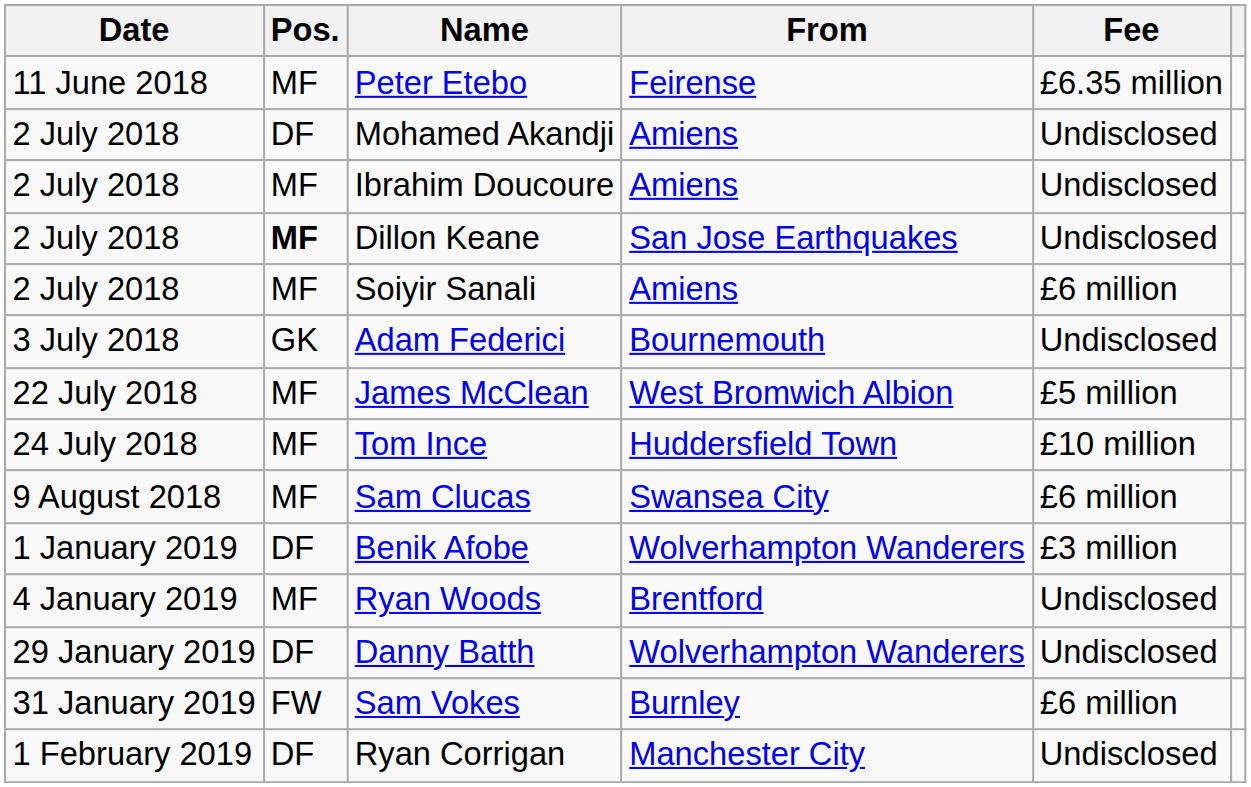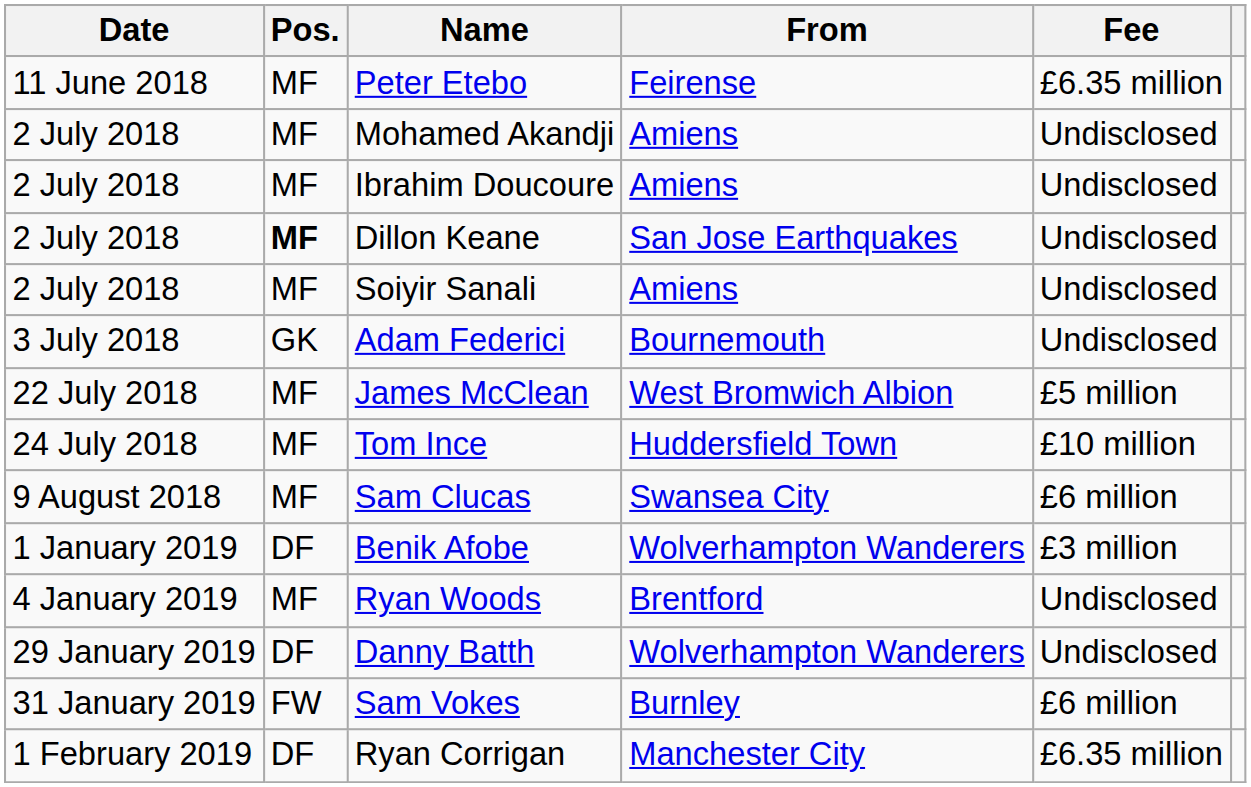 <table class="wikitable">
 <tr>
 <th>Date</th>
 <th>Pos.</th>
 <th>Name</th>
 <th>From</th>
 <th>Fee</th>
 <th></th>
 </tr>
 <tr>
 <td>11 June 2018</td>
 <td>MF</td>
 <td> <a href='#'>Peter Etebo</a></td>
 <td> <a href='#'>Feirense</a></td>
 <td>£6.35 million</td>
 <td></td>
 </tr>
 <tr>
 <td>2 July 2018</td>
-<td>DF</td>
+<td>MF</td>
 <td> Mohamed Akandji</td>
 <td> <a href='#'>Amiens</a></td>
 <td>Undisclosed</td>
 <td></td>
 </tr>
 <tr>
 <td>2 July 2018</td>
 <td>MF</td>
 <td> Ibrahim Doucoure</td>
 <td> <a href='#'>Amiens</a></td>
 <td>Undisclosed</td>
 <td></td>
 </tr>
 <tr>
 <td>2 July 2018</td>
 <td><strong>MF</strong></td>
 <td> Dillon Keane</td>
 <td> <a href='#'>San Jose Earthquakes</a></td>
 <td>Undisclosed</td>
 <td></td>
 </tr>
 <tr>
 <td>2 July 2018</td>
 <td>MF</td>
 <td> Soiyir Sanali</td>
 <td> <a href='#'>Amiens</a></td>
-<td>£6 million</td>
+<td>Undisclosed</td>
 <td></td>
 </tr>
 <tr>
 <td>3 July 2018</td>
 <td>GK</td>
 <td> <a href='#'>Adam Federici</a></td>
 <td> <a href='#'>Bournemouth</a></td>
 <td>Undisclosed</td>
 <td></td>
 </tr>
 <tr>
 <td>22 July 2018</td>
 <td>MF</td>
 <td> <a href='#'>James McClean</a></td>
 <td> <a href='#'>West Bromwich Albion</a></td>
 <td>£5 million</td>
 <td></td>
 </tr>
 <tr>
 <td>24 July 2018</td>
 <td>MF</td>
 <td> <a href='#'>Tom Ince</a></td>
 <td> <a href='#'>Huddersfield Town</a></td>
 <td>£10 million</td>
 <td></td>
 </tr>
 <tr>
 <td>9 August 2018</td>
 <td>MF</td>
 <td> <a href='#'>Sam Clucas</a></td>
 <td> <a href='#'>Swansea City</a></td>
 <td>£6 million</td>
 <td></td>
 </tr>
 <tr>
 <td>1 January 2019</td>
 <td>DF</td>
 <td> <a href='#'>Benik Afobe</a></td>
 <td> <a href='#'>Wolverhampton Wanderers</a></td>
 <td>£3 million</td>
 <td></td>
 </tr>
 <tr>
 <td>4 January 2019</td>
 <td>MF</td>
 <td> <a href='#'>Ryan Woods</a></td>
 <td> <a href='#'>Brentford</a></td>
 <td>Undisclosed</td>
 <td></td>
 </tr>
 <tr>
 <td>29 January 2019</td>
 <td>DF</td>
 <td> <a href='#'>Danny Batth</a></td>
 <td> <a href='#'>Wolverhampton Wanderers</a></td>
 <td>Undisclosed</td>
 <td></td>
 </tr>
 <tr>
 <td>31 January 2019</td>
 <td>FW</td>
 <td> <a href='#'>Sam Vokes</a></td>
 <td> <a href='#'>Burnley</a></td>
 <td>£6 million</td>
 <td></td>
 </tr>
 <tr>
 <td>1 February 2019</td>
 <td>DF</td>
 <td> Ryan Corrigan</td>
 <td> <a href='#'>Manchester City</a></td>
-<td>Undisclosed</td>
+<td>£6.35 million</td>
 <td></td>
 </tr>
 </table>
